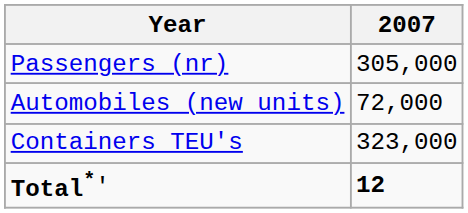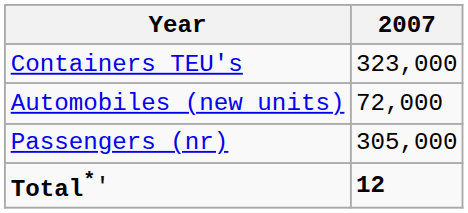 <table class="wikitable" border="3">
 <tr>
 <th>Year</th>
 <th>2007</th>
 </tr>
 <tr ---->
-<td><a href='#'>Passengers (nr)</a></td>
-<td>305,000</td>
+<td><a href='#'>Containers TEU's</a></td>
+<td>323,000</td>
 </tr>
 <tr ---->
 <td><a href='#'>Automobiles (new units)</a></td>
 <td>72,000</td>
 </tr>
 <tr ---->
-<td><a href='#'>Containers TEU's</a></td>
-<td>323,000</td>
+<td><a href='#'>Passengers (nr)</a></td>
+<td>305,000</td>
 </tr>
 <tr ---->
 <td><strong>Total<sup>*</sup></strong>'</td>
 <td><strong>12</strong></td>
 </tr>
 </table>
